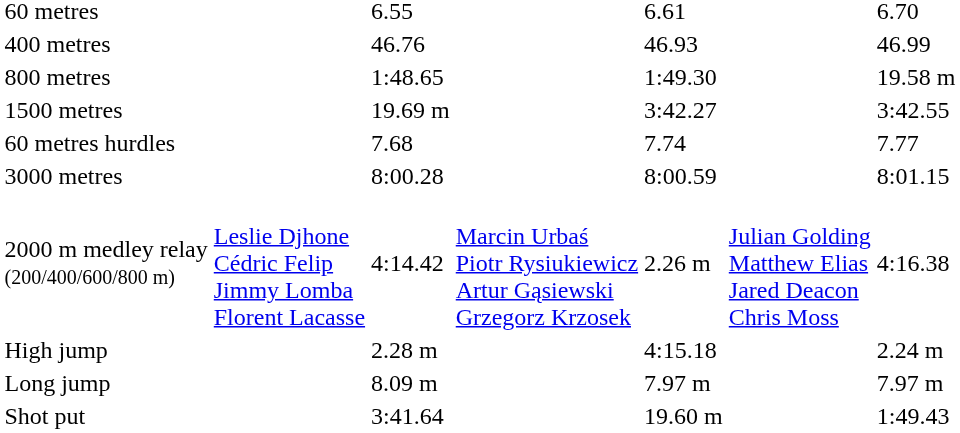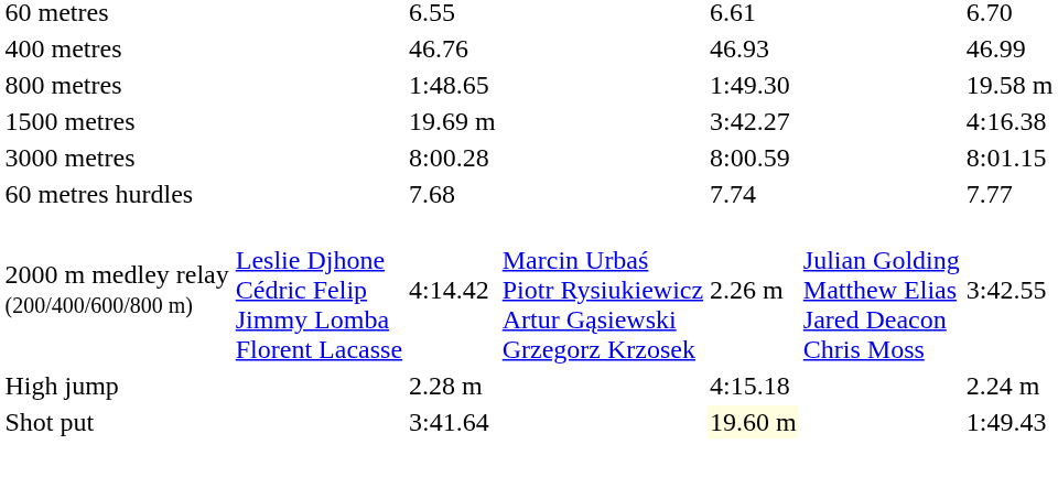 <table>
 <tr>
 <td>60 metres</td>
 <td></td>
 <td>6.55</td>
 <td></td>
 <td>6.61</td>
 <td></td>
 <td>6.70</td>
 </tr>
 <tr>
 <td>400 metres</td>
 <td></td>
 <td>46.76</td>
 <td></td>
 <td>46.93</td>
 <td></td>
 <td>46.99</td>
 </tr>
 <tr>
 <td>800 metres</td>
 <td></td>
 <td>1:48.65</td>
 <td></td>
 <td>1:49.30</td>
 <td></td>
 <td>19.58 m</td>
 </tr>
 <tr>
 <td>1500 metres</td>
 <td></td>
 <td>19.69 m</td>
 <td></td>
 <td>3:42.27</td>
 <td></td>
-<td>3:42.55</td>
+<td>4:16.38</td>
+</tr>
+<tr>
+<td>3000 metres</td>
+<td></td>
+<td>8:00.28</td>
+<td></td>
+<td>8:00.59</td>
+<td></td>
+<td>8:01.15</td>
 </tr>
 <tr>
 <td>60 metres hurdles</td>
 <td></td>
 <td>7.68</td>
 <td></td>
 <td>7.74</td>
 <td></td>
 <td>7.77</td>
 </tr>
 <tr>
-<td>3000 metres</td>
-<td></td>
-<td>8:00.28</td>
-<td></td>
-<td>8:00.59</td>
-<td></td>
-<td>8:01.15</td>
-</tr>
-<tr>
 <td>2000 m medley relay<br><small>(200/400/600/800 m)</small></td>
 <td><br><a href='#'>Leslie Djhone</a><br><a href='#'>Cédric Felip</a><br><a href='#'>Jimmy Lomba</a><br><a href='#'>Florent Lacasse</a></td>
 <td>4:14.42</td>
 <td><br><a href='#'>Marcin Urbaś</a><br><a href='#'>Piotr Rysiukiewicz</a><br><a href='#'>Artur Gąsiewski</a><br><a href='#'>Grzegorz Krzosek</a></td>
 <td>2.26 m</td>
 <td><br><a href='#'>Julian Golding</a><br><a href='#'>Matthew Elias</a><br><a href='#'>Jared Deacon</a><br><a href='#'>Chris Moss</a></td>
-<td>4:16.38</td>
+<td>3:42.55</td>
 </tr>
 <tr>
 <td>High jump</td>
 <td></td>
 <td>2.28 m</td>
 <td></td>
 <td>4:15.18</td>
 <td></td>
 <td>2.24 m</td>
 </tr>
 <tr>
-<td>Long jump</td>
-<td></td>
-<td>8.09 m</td>
-<td></td>
-<td>7.97 m</td>
-<td></td>
-<td>7.97 m</td>
-</tr>
-<tr>
 <td>Shot put</td>
 <td></td>
 <td>3:41.64</td>
 <td></td>
-<td>19.60 m</td>
+<td style="background: lightyellow;">19.60 m</td>
 <td></td>
 <td>1:49.43</td>
 </tr>
 </table>
